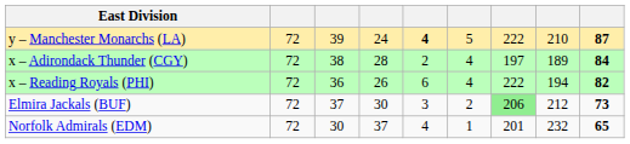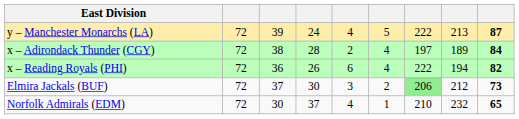 <table class="wikitable sortable" style="text-align:center">
 <tr>
 <th style="width:30%;" class="unsortable">East Division</th>
 <th style="width:5%;"></th>
 <th style="width:5%;"></th>
 <th style="width:5%;"></th>
 <th style="width:5%;"></th>
 <th style="width:5%;"></th>
 <th style="width:5%;"></th>
 <th style="width:5%;"></th>
 <th style="width:5%;"></th>
 </tr>
 <tr bgcolor=#ffeeaa>
 <td align=left>y – <a href='#'>Manchester Monarchs</a> (<a href='#'>LA</a>)</td>
 <td>72</td>
 <td>39</td>
 <td>24</td>
-<td><strong>4</strong></td>
+<td>4</td>
 <td>5</td>
 <td>222</td>
-<td>210</td>
+<td>213</td>
 <td><strong>87</strong></td>
 </tr>
 <tr bgcolor=#bbffbb>
 <td align=left>x – <a href='#'>Adirondack Thunder</a> (<a href='#'>CGY</a>)</td>
 <td>72</td>
 <td>38</td>
 <td>28</td>
 <td>2</td>
 <td>4</td>
 <td>197</td>
 <td>189</td>
 <td><strong>84</strong></td>
 </tr>
 <tr bgcolor=#bbffbb>
 <td align=left>x – <a href='#'>Reading Royals</a> (<a href='#'>PHI</a>)</td>
 <td>72</td>
 <td>36</td>
 <td>26</td>
 <td>6</td>
 <td>4</td>
 <td>222</td>
 <td>194</td>
 <td><strong>82</strong></td>
 </tr>
 <tr>
 <td align=left><a href='#'>Elmira Jackals</a> (<a href='#'>BUF</a>)</td>
 <td>72</td>
 <td>37</td>
 <td>30</td>
 <td>3</td>
 <td>2</td>
 <td style="background: lightgreen;">206</td>
 <td>212</td>
 <td><strong>73</strong></td>
 </tr>
 <tr>
 <td align=left><a href='#'>Norfolk Admirals</a> (<a href='#'>EDM</a>)</td>
 <td>72</td>
 <td>30</td>
 <td>37</td>
 <td>4</td>
 <td>1</td>
-<td>201</td>
+<td>210</td>
 <td>232</td>
 <td><strong>65</strong></td>
 </tr>
 </table>
